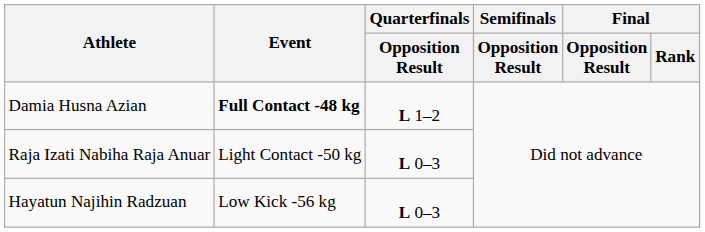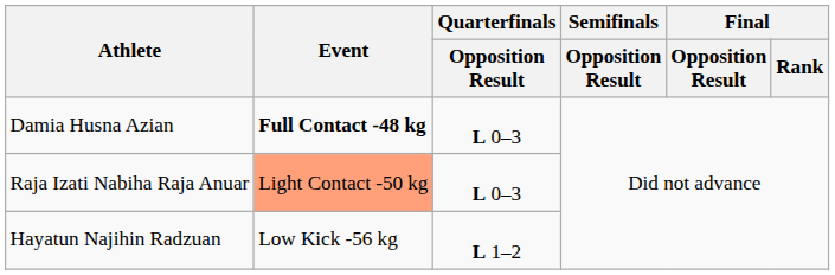 <table class="wikitable" style="font-size:90%">
 <tr>
 <th rowspan="2">Athlete</th>
 <th rowspan="2">Event</th>
 <th>Quarterfinals</th>
 <th>Semifinals</th>
 <th colspan="2">Final</th>
 </tr>
 <tr>
 <th>Opposition<br>Result</th>
 <th>Opposition<br>Result</th>
 <th>Opposition<br>Result</th>
 <th>Rank</th>
 </tr>
 <tr align="center">
 <td align="left">Damia Husna Azian</td>
 <td align="left"><strong>Full Contact -48 kg</strong></td>
-<td><br><strong>L</strong> 1–2</td>
+<td><br><strong>L</strong> 0–3</td>
 <td colspan=3 rowspan=3>Did not advance</td>
 </tr>
 <tr align="center">
 <td align="left">Raja Izati Nabiha Raja Anuar</td>
-<td align="left">Light Contact -50 kg</td>
+<td align="left" style="background: lightsalmon;">Light Contact -50 kg</td>
 <td><br><strong>L</strong> 0–3</td>
 </tr>
 <tr align="center">
 <td align="left">Hayatun Najihin Radzuan</td>
 <td align="left">Low Kick -56 kg</td>
-<td><br><strong>L</strong> 0–3</td>
+<td><br><strong>L</strong> 1–2</td>
 </tr>
 </table>
